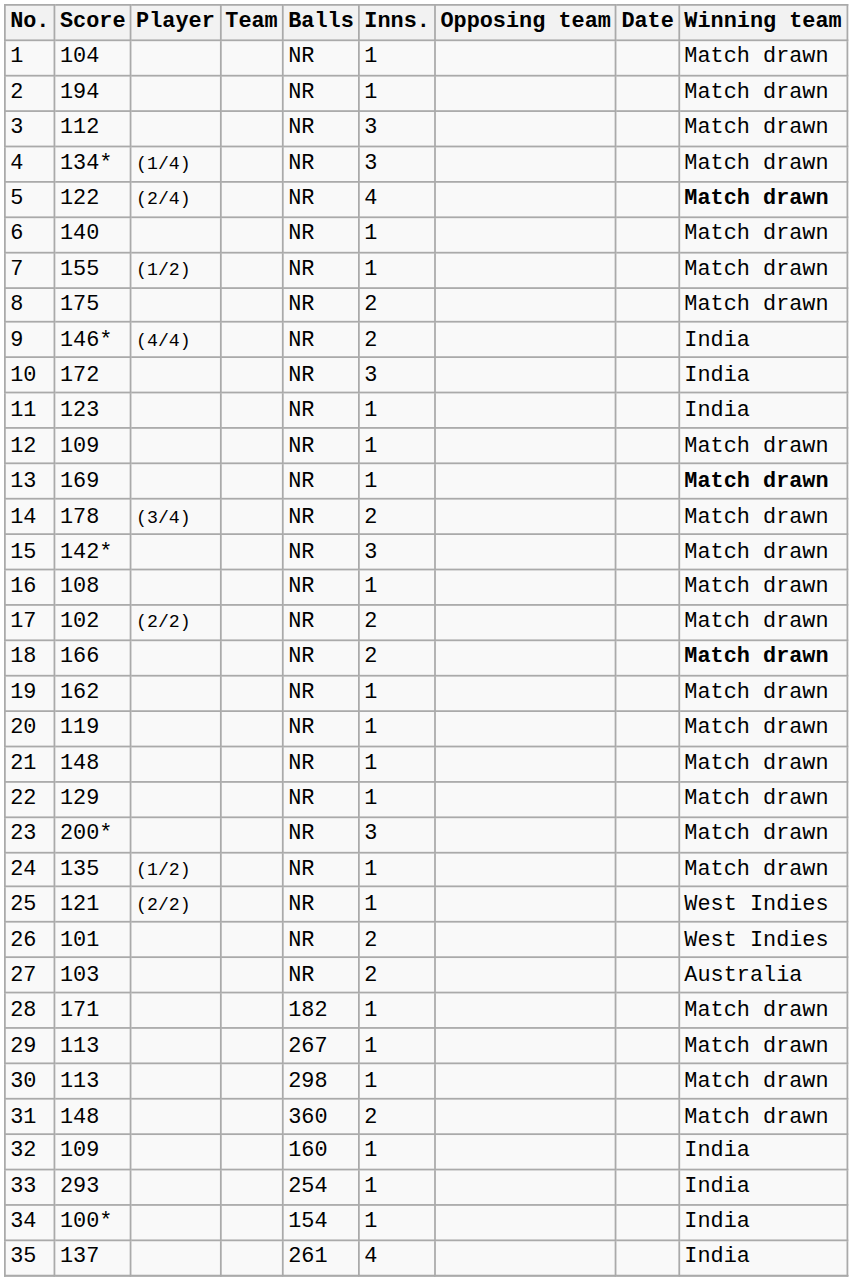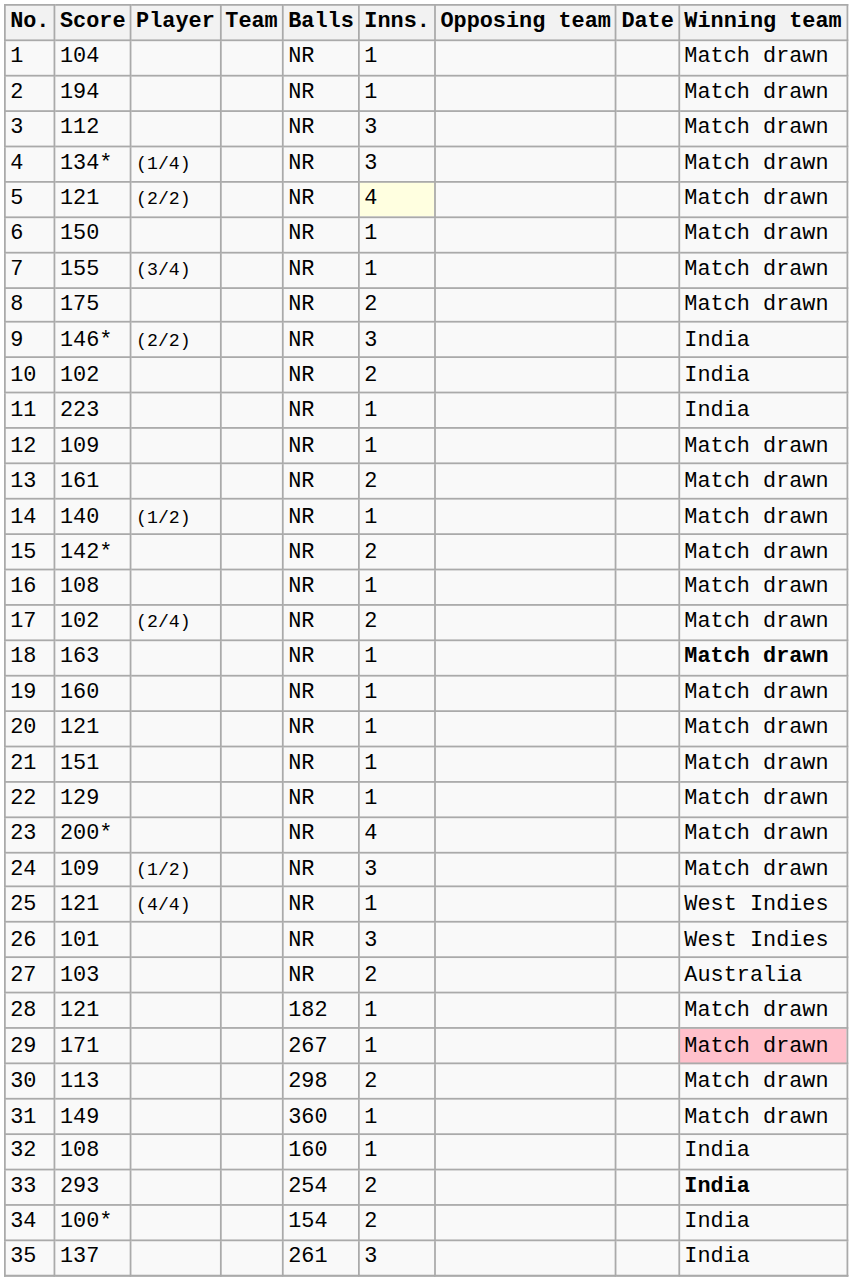 <table class="wikitable sortable" style="font-size:95%">
 <tr>
 <th>No.</th>
 <th>Score</th>
 <th>Player</th>
 <th>Team</th>
 <th>Balls</th>
 <th>Inns.</th>
 <th>Opposing team</th>
 <th>Date</th>
 <th>Winning team</th>
 </tr>
 <tr>
 <td>1</td>
 <td> 104</td>
 <td></td>
 <td></td>
 <td> NR</td>
 <td>1</td>
 <td></td>
 <td></td>
 <td>Match drawn</td>
 </tr>
 <tr>
 <td>2</td>
 <td> 194</td>
 <td></td>
 <td></td>
 <td> NR</td>
 <td>1</td>
 <td></td>
 <td></td>
 <td>Match drawn</td>
 </tr>
 <tr>
 <td>3</td>
 <td> 112</td>
 <td></td>
 <td></td>
 <td> NR</td>
 <td>3</td>
 <td></td>
 <td></td>
 <td>Match drawn</td>
 </tr>
 <tr>
 <td>4</td>
 <td> 134*</td>
 <td> <small>(1/4)</small></td>
 <td></td>
 <td> NR</td>
 <td>3</td>
 <td></td>
 <td></td>
 <td>Match drawn</td>
 </tr>
 <tr>
 <td>5</td>
-<td> 122</td>
-<td> <small>(2/4)</small></td>
+<td> 121</td>
+<td> <small>(2/2)</small></td>
 <td></td>
 <td> NR</td>
-<td>4</td>
+<td style="background: lightyellow;">4</td>
 <td></td>
 <td></td>
-<td><strong>Match drawn</strong></td>
+<td>Match drawn</td>
 </tr>
 <tr>
 <td>6</td>
-<td> 140</td>
+<td> 150</td>
 <td></td>
 <td></td>
 <td> NR</td>
 <td>1</td>
 <td></td>
 <td></td>
 <td>Match drawn</td>
 </tr>
 <tr>
 <td>7</td>
 <td> 155</td>
-<td> <small>(1/2)</small></td>
+<td> <small>(3/4)</small></td>
 <td></td>
 <td> NR</td>
 <td>1</td>
 <td></td>
 <td></td>
 <td>Match drawn</td>
 </tr>
 <tr>
 <td>8</td>
 <td> 175</td>
 <td></td>
 <td></td>
 <td> NR</td>
 <td>2</td>
 <td></td>
 <td></td>
 <td>Match drawn</td>
 </tr>
 <tr>
 <td>9</td>
 <td> 146*</td>
-<td> <small>(4/4)</small></td>
+<td> <small>(2/2)</small></td>
+<td></td>
+<td> NR</td>
+<td>3</td>
+<td></td>
+<td></td>
+<td>India</td>
+</tr>
+<tr>
+<td>10</td>
+<td> 102</td>
+<td></td>
 <td></td>
 <td> NR</td>
 <td>2</td>
 <td></td>
 <td></td>
 <td>India</td>
 </tr>
 <tr>
-<td>10</td>
-<td> 172</td>
-<td></td>
-<td></td>
-<td> NR</td>
-<td>3</td>
-<td></td>
-<td></td>
-<td>India</td>
-</tr>
-<tr>
 <td>11</td>
-<td> 123</td>
+<td> 223</td>
 <td></td>
 <td></td>
 <td> NR</td>
 <td>1</td>
 <td></td>
 <td></td>
 <td>India</td>
 </tr>
 <tr>
 <td>12</td>
 <td> 109</td>
 <td></td>
 <td></td>
 <td> NR</td>
 <td>1</td>
 <td></td>
 <td></td>
 <td>Match drawn</td>
 </tr>
 <tr>
 <td>13</td>
-<td> 169</td>
+<td> 161</td>
 <td></td>
 <td></td>
 <td> NR</td>
-<td>1</td>
+<td>2</td>
 <td></td>
 <td></td>
-<td><strong>Match drawn</strong></td>
+<td>Match drawn</td>
 </tr>
 <tr>
 <td>14</td>
-<td> 178</td>
-<td> <small>(3/4)</small></td>
+<td> 140</td>
+<td> <small>(1/2)</small></td>
 <td></td>
 <td> NR</td>
-<td>2</td>
+<td>1</td>
 <td></td>
 <td></td>
 <td>Match drawn</td>
 </tr>
 <tr>
 <td>15</td>
 <td> 142*</td>
 <td></td>
 <td></td>
 <td> NR</td>
-<td>3</td>
+<td>2</td>
 <td></td>
 <td></td>
 <td>Match drawn</td>
 </tr>
 <tr>
 <td>16</td>
 <td> 108</td>
 <td></td>
 <td></td>
 <td> NR</td>
 <td>1</td>
 <td></td>
 <td></td>
 <td>Match drawn</td>
 </tr>
 <tr>
 <td>17</td>
 <td> 102</td>
-<td> <small>(2/2)</small></td>
+<td> <small>(2/4)</small></td>
 <td></td>
 <td> NR</td>
 <td>2</td>
 <td></td>
 <td></td>
 <td>Match drawn</td>
 </tr>
 <tr>
 <td>18</td>
-<td> 166</td>
+<td> 163</td>
 <td></td>
 <td></td>
 <td> NR</td>
-<td>2</td>
+<td>1</td>
 <td></td>
 <td></td>
 <td><strong>Match drawn</strong></td>
 </tr>
 <tr>
 <td>19</td>
-<td> 162</td>
+<td> 160</td>
 <td></td>
 <td></td>
 <td> NR</td>
 <td>1</td>
 <td></td>
 <td></td>
 <td>Match drawn</td>
 </tr>
 <tr>
 <td>20</td>
-<td> 119</td>
+<td> 121</td>
 <td></td>
 <td></td>
 <td> NR</td>
 <td>1</td>
 <td></td>
 <td></td>
 <td>Match drawn</td>
 </tr>
 <tr>
 <td>21</td>
-<td> 148</td>
+<td> 151</td>
 <td></td>
 <td></td>
 <td> NR</td>
 <td>1</td>
 <td></td>
 <td></td>
 <td>Match drawn</td>
 </tr>
 <tr>
 <td>22</td>
 <td> 129</td>
 <td></td>
 <td></td>
 <td> NR</td>
 <td>1</td>
 <td></td>
 <td></td>
 <td>Match drawn</td>
 </tr>
 <tr>
 <td>23</td>
 <td> 200*</td>
 <td></td>
 <td></td>
 <td> NR</td>
-<td>3</td>
+<td>4</td>
 <td></td>
 <td></td>
 <td>Match drawn</td>
 </tr>
 <tr>
 <td>24</td>
-<td> 135</td>
+<td> 109</td>
 <td> <small>(1/2)</small></td>
 <td></td>
 <td> NR</td>
-<td>1</td>
+<td>3</td>
 <td></td>
 <td></td>
 <td>Match drawn</td>
 </tr>
 <tr>
 <td>25</td>
 <td> 121</td>
-<td> <small>(2/2)</small></td>
+<td> <small>(4/4)</small></td>
 <td></td>
 <td> NR</td>
 <td>1</td>
 <td></td>
 <td></td>
 <td>West Indies</td>
 </tr>
 <tr>
 <td>26</td>
 <td> 101</td>
 <td></td>
 <td></td>
 <td> NR</td>
-<td>2</td>
+<td>3</td>
 <td></td>
 <td></td>
 <td>West Indies</td>
 </tr>
 <tr>
 <td>27</td>
 <td> 103</td>
 <td></td>
 <td></td>
 <td> NR</td>
 <td>2</td>
 <td></td>
 <td></td>
 <td>Australia</td>
 </tr>
 <tr>
 <td>28</td>
-<td> 171</td>
+<td> 121</td>
 <td></td>
 <td></td>
 <td> 182</td>
 <td>1</td>
 <td></td>
 <td></td>
 <td>Match drawn</td>
 </tr>
 <tr>
 <td>29</td>
-<td> 113</td>
+<td> 171</td>
 <td></td>
 <td></td>
 <td> 267</td>
 <td>1</td>
 <td></td>
 <td></td>
-<td>Match drawn</td>
+<td style="background: pink;">Match drawn</td>
 </tr>
 <tr>
 <td>30</td>
 <td> 113</td>
 <td></td>
 <td></td>
 <td> 298</td>
+<td>2</td>
+<td></td>
+<td></td>
+<td>Match drawn</td>
+</tr>
+<tr>
+<td>31</td>
+<td> 149</td>
+<td></td>
+<td></td>
+<td> 360</td>
 <td>1</td>
 <td></td>
 <td></td>
 <td>Match drawn</td>
 </tr>
 <tr>
-<td>31</td>
-<td> 148</td>
-<td></td>
-<td></td>
-<td> 360</td>
-<td>2</td>
-<td></td>
-<td></td>
-<td>Match drawn</td>
-</tr>
-<tr>
 <td>32</td>
-<td> 109</td>
+<td> 108</td>
 <td></td>
 <td></td>
 <td> 160</td>
 <td>1</td>
 <td></td>
 <td></td>
 <td>India</td>
 </tr>
 <tr>
 <td>33</td>
 <td> 293</td>
 <td></td>
 <td></td>
 <td> 254</td>
-<td>1</td>
+<td>2</td>
 <td></td>
 <td></td>
-<td>India</td>
+<td><strong>India</strong></td>
 </tr>
 <tr>
 <td>34</td>
 <td> 100*</td>
 <td></td>
 <td></td>
 <td> 154</td>
-<td>1</td>
+<td>2</td>
 <td></td>
 <td></td>
 <td>India</td>
 </tr>
 <tr>
 <td>35</td>
 <td> 137</td>
 <td></td>
 <td></td>
 <td> 261</td>
-<td>4</td>
+<td>3</td>
 <td></td>
 <td></td>
 <td>India</td>
 </tr>
 <tr>
 </tr>
 </table>
